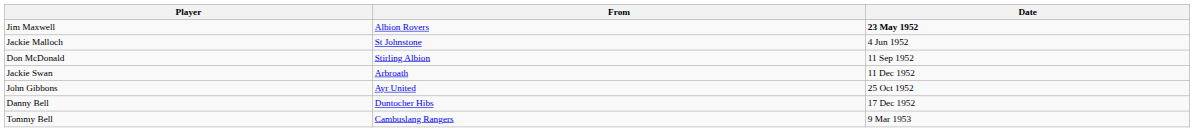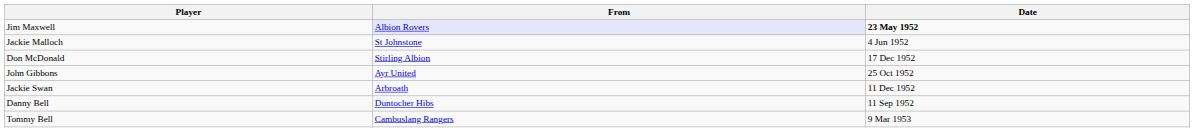 <table class="wikitable" style="text-align:center; font-size:95%;width:98%; text-align:left">
 <tr>
 <th>Player</th>
 <th>From</th>
 <th>Date</th>
 </tr>
 <tr>
 <td> Jim Maxwell</td>
-<td> <a href='#'>Albion Rovers</a></td>
+<td style="background: lavender;"> <a href='#'>Albion Rovers</a></td>
 <td><strong>23 May 1952</strong></td>
 </tr>
 <tr>
 <td> Jackie Malloch</td>
 <td> <a href='#'>St Johnstone</a></td>
 <td>4 Jun 1952</td>
 </tr>
 <tr>
 <td> Don McDonald</td>
 <td> <a href='#'>Stirling Albion</a></td>
-<td>11 Sep 1952</td>
+<td>17 Dec 1952</td>
+</tr>
+<tr>
+<td> John Gibbons</td>
+<td> <a href='#'>Ayr United</a></td>
+<td>25 Oct 1952</td>
 </tr>
 <tr>
 <td> Jackie Swan</td>
 <td> <a href='#'>Arbroath</a></td>
 <td>11 Dec 1952</td>
 </tr>
 <tr>
-<td> John Gibbons</td>
-<td> <a href='#'>Ayr United</a></td>
-<td>25 Oct 1952</td>
-</tr>
-<tr>
 <td> Danny Bell</td>
 <td> <a href='#'>Duntocher Hibs</a></td>
-<td>17 Dec 1952</td>
+<td>11 Sep 1952</td>
 </tr>
 <tr>
 <td> Tommy Bell</td>
 <td> <a href='#'>Cambuslang Rangers</a></td>
 <td>9 Mar 1953</td>
 </tr>
 </table>
